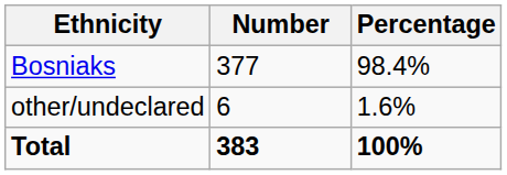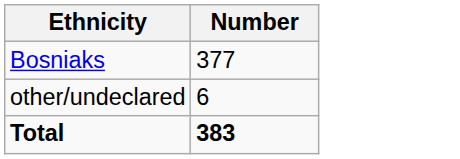 <table class="wikitable">
 <tr>
 <th width="100px">Ethnicity</th>
 <th width="80px">Number</th>
-<th width="80px">Percentage</th>
 </tr>
 <tr>
 <td><a href='#'>Bosniaks</a></td>
 <td>377</td>
-<td>98.4%</td>
 </tr>
 <tr>
 <td>other/undeclared</td>
 <td>6</td>
-<td>1.6%</td>
 </tr>
 <tr>
 <td><strong>Total</strong></td>
 <td><strong>383</strong></td>
-<td><strong>100%</strong></td>
 </tr>
 </table>
